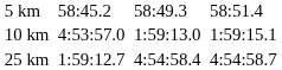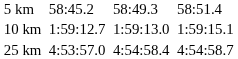 <table>
 <tr>
 <td>5 km<br></td>
 <td></td>
 <td>58:45.2</td>
 <td></td>
 <td>58:49.3</td>
 <td></td>
 <td>58:51.4</td>
 </tr>
 <tr>
 <td>10 km<br></td>
 <td></td>
-<td>4:53:57.0</td>
+<td>1:59:12.7</td>
 <td></td>
 <td>1:59:13.0</td>
 <td></td>
 <td>1:59:15.1</td>
 </tr>
 <tr>
 <td>25 km<br></td>
 <td></td>
-<td>1:59:12.7</td>
+<td>4:53:57.0</td>
 <td></td>
 <td>4:54:58.4</td>
 <td></td>
 <td>4:54:58.7</td>
 </tr>
 </table>
